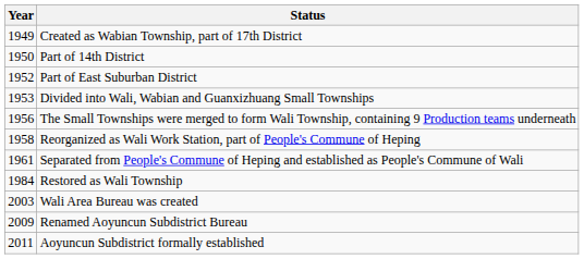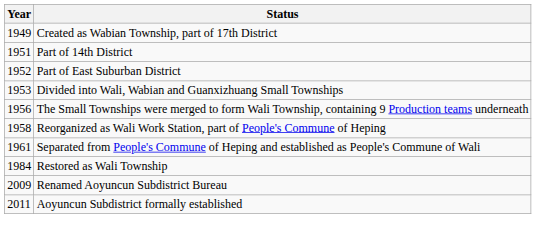 <table class="wikitable">
 <tr>
 <th>Year</th>
 <th>Status</th>
 </tr>
 <tr>
 <td>1949</td>
 <td>Created as Wabian Township, part of 17th District</td>
 </tr>
 <tr>
-<td>1950</td>
+<td>1951</td>
 <td>Part of 14th District</td>
 </tr>
 <tr>
 <td>1952</td>
 <td>Part of East Suburban District</td>
 </tr>
 <tr>
 <td>1953</td>
 <td>Divided into Wali, Wabian and Guanxizhuang Small Townships</td>
 </tr>
 <tr>
 <td>1956</td>
 <td>The Small Townships were merged to form Wali Township, containing 9 <a href='#'>Production teams</a> underneath</td>
 </tr>
 <tr>
 <td>1958</td>
 <td>Reorganized as Wali Work Station, part of <a href='#'>People's Commune</a> of Heping</td>
 </tr>
 <tr>
 <td>1961</td>
 <td>Separated from <a href='#'>People's Commune</a> of Heping and established as People's Commune of Wali</td>
 </tr>
 <tr>
 <td>1984</td>
 <td>Restored as Wali Township</td>
 </tr>
 <tr>
-<td>2003</td>
-<td>Wali Area Bureau was created</td>
-</tr>
-<tr>
 <td>2009</td>
 <td>Renamed Aoyuncun Subdistrict Bureau</td>
 </tr>
 <tr>
 <td>2011</td>
 <td>Aoyuncun Subdistrict formally established</td>
 </tr>
 </table>
